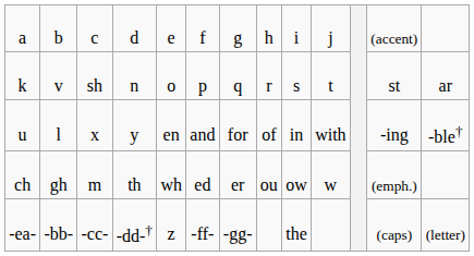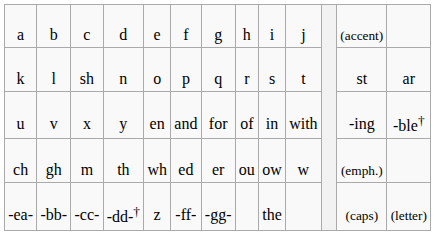 <table class=wikitable>
 <tr align=center>
 <td> <br> a</td>
 <td> <br> b</td>
 <td> <br> c</td>
 <td> <br> d</td>
 <td> <br> e</td>
 <td> <br> f</td>
 <td> <br> g</td>
 <td> <br> h</td>
 <td> <br> i</td>
 <td> <br> j</td>
 <th rowspan=5>  </th>
 <td> <br> <small>(accent)</small></td>
 <td></td>
 </tr>
 <tr align=center>
 <td> <br> k</td>
-<td> <br> v</td>
+<td> <br> l</td>
 <td> <br> sh</td>
 <td> <br> n</td>
 <td> <br> o</td>
 <td> <br> p</td>
 <td> <br> q</td>
 <td> <br> r</td>
 <td> <br> s</td>
 <td> <br> t</td>
 <td> <br> st</td>
 <td> <br> ar</td>
 </tr>
 <tr align=center>
 <td> <br> u</td>
-<td> <br> l</td>
+<td> <br> v</td>
 <td> <br> x</td>
 <td> <br> y</td>
 <td> <br> en</td>
 <td> <br> and</td>
 <td> <br> for</td>
 <td> <br> of</td>
 <td> <br> in</td>
 <td> <br> with</td>
 <td> <br> -ing</td>
 <td> <br> -ble<sup>†</sup></td>
 </tr>
 <tr align=center>
 <td> <br> ch</td>
 <td> <br> gh</td>
 <td> <br> m</td>
 <td> <br> th</td>
 <td> <br> wh</td>
 <td> <br> ed</td>
 <td> <br> er</td>
 <td> <br> ou</td>
 <td> <br> ow</td>
 <td> <br> w</td>
 <td> <br> <small>(emph.)</small></td>
 <td></td>
 </tr>
 <tr align=center>
 <td> <br> -ea-</td>
 <td> <br> -bb-</td>
 <td> <br> -cc-</td>
 <td> <br> -dd-<sup>†</sup></td>
 <td> <br> z</td>
 <td> <br> -ff-</td>
 <td> <br> -gg-</td>
 <td></td>
 <td> <br> the</td>
 <td></td>
 <td> <br> <small>(caps)</small></td>
 <td> <br> <small>(letter)</small></td>
 </tr>
 </table>
